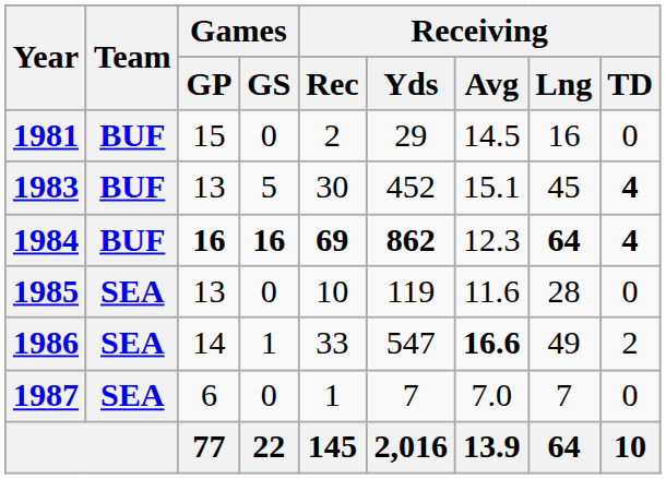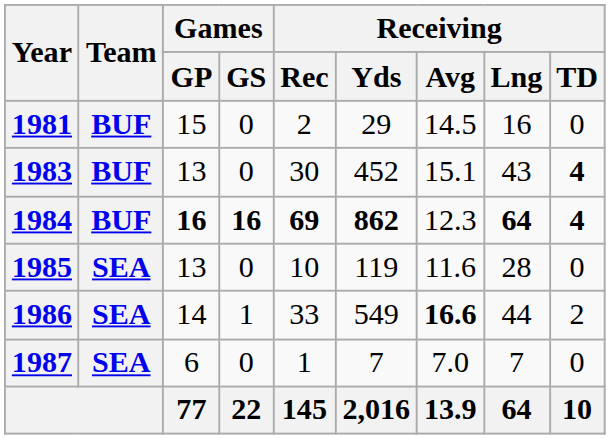 <table class="wikitable" style="text-align:center">
 <tr>
 <th rowspan="2">Year</th>
 <th rowspan="2">Team</th>
 <th colspan="2">Games</th>
 <th colspan="5">Receiving</th>
 </tr>
 <tr>
 <th>GP</th>
 <th>GS</th>
 <th>Rec</th>
 <th>Yds</th>
 <th>Avg</th>
 <th>Lng</th>
 <th>TD</th>
 </tr>
 <tr>
 <th><a href='#'>1981</a></th>
 <th><a href='#'>BUF</a></th>
 <td>15</td>
 <td>0</td>
 <td>2</td>
 <td>29</td>
 <td>14.5</td>
 <td>16</td>
 <td>0</td>
 </tr>
 <tr>
 <th><a href='#'>1983</a></th>
 <th><a href='#'>BUF</a></th>
 <td>13</td>
-<td>5</td>
+<td>0</td>
 <td>30</td>
 <td>452</td>
 <td>15.1</td>
-<td>45</td>
+<td>43</td>
 <td><strong>4</strong></td>
 </tr>
 <tr>
 <th><a href='#'>1984</a></th>
 <th><a href='#'>BUF</a></th>
 <td><strong>16</strong></td>
 <td><strong>16</strong></td>
 <td><strong>69</strong></td>
 <td><strong>862</strong></td>
 <td>12.3</td>
 <td><strong>64</strong></td>
 <td><strong>4</strong></td>
 </tr>
 <tr>
 <th><a href='#'>1985</a></th>
 <th><a href='#'>SEA</a></th>
 <td>13</td>
 <td>0</td>
 <td>10</td>
 <td>119</td>
 <td>11.6</td>
 <td>28</td>
 <td>0</td>
 </tr>
 <tr>
 <th><a href='#'>1986</a></th>
 <th><a href='#'>SEA</a></th>
 <td>14</td>
 <td>1</td>
 <td>33</td>
-<td>547</td>
+<td>549</td>
 <td><strong>16.6</strong></td>
-<td>49</td>
+<td>44</td>
 <td>2</td>
 </tr>
 <tr>
 <th><a href='#'>1987</a></th>
 <th><a href='#'>SEA</a></th>
 <td>6</td>
 <td>0</td>
 <td>1</td>
 <td>7</td>
 <td>7.0</td>
 <td>7</td>
 <td>0</td>
 </tr>
 <tr>
 <th colspan="2"></th>
 <th>77</th>
 <th>22</th>
 <th>145</th>
 <th>2,016</th>
 <th>13.9</th>
 <th>64</th>
 <th>10</th>
 </tr>
 </table>
